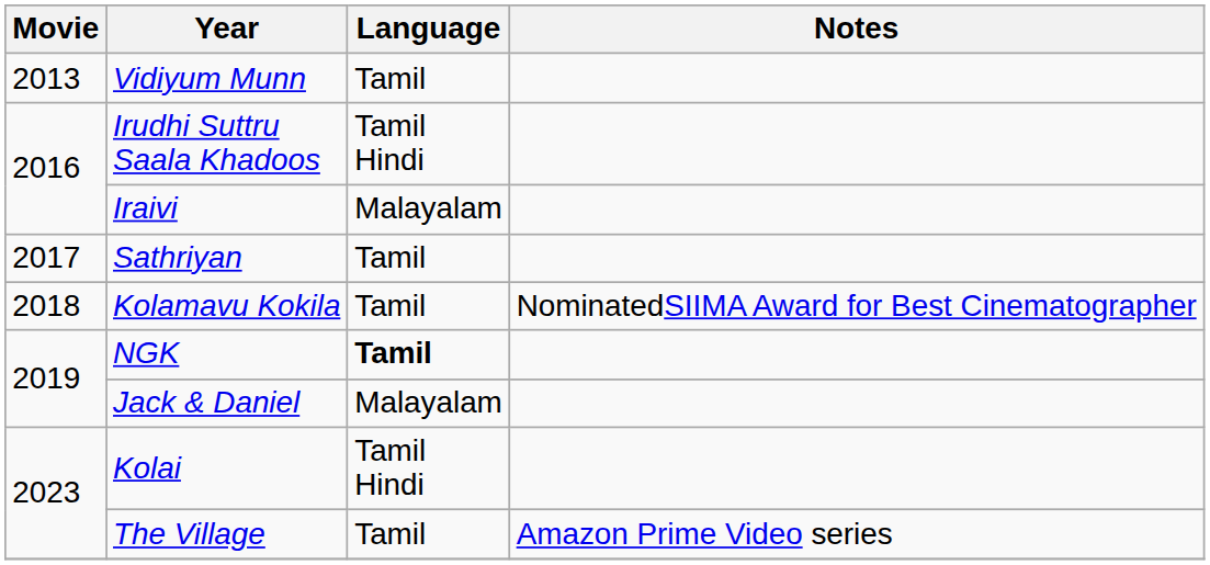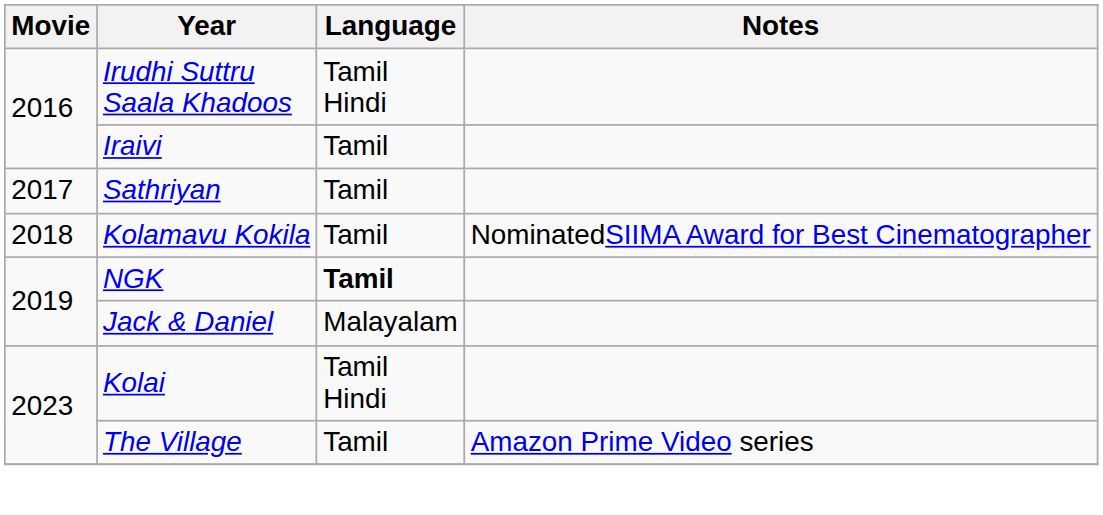 <table class="wikitable">
 <tr>
 <th>Movie</th>
 <th>Year</th>
 <th>Language</th>
 <th>Notes</th>
-</tr>
-<tr>
-<td>2013</td>
-<td><em><a href='#'>Vidiyum Munn</a></em></td>
-<td>Tamil</td>
-<td></td>
 </tr>
 <tr>
 <td rowspan="2">2016</td>
 <td><em><a href='#'>Irudhi Suttru</a></em><br><em><a href='#'>Saala Khadoos</a></em></td>
 <td>Tamil<br>Hindi</td>
 <td></td>
 </tr>
 <tr>
 <td><em><a href='#'>Iraivi</a></em></td>
-<td>Malayalam</td>
+<td>Tamil</td>
 <td></td>
 </tr>
 <tr>
 <td>2017</td>
 <td><em><a href='#'>Sathriyan</a></em></td>
 <td>Tamil</td>
 <td></td>
 </tr>
 <tr>
 <td>2018</td>
 <td><em><a href='#'>Kolamavu Kokila</a></em></td>
 <td>Tamil</td>
 <td>Nominated<a href='#'>SIIMA Award for Best Cinematographer</a></td>
 </tr>
 <tr>
 <td rowspan="2">2019</td>
 <td><em><a href='#'>NGK</a></em></td>
 <td><strong>Tamil</strong></td>
 <td></td>
 </tr>
 <tr>
 <td><em><a href='#'>Jack & Daniel</a></em></td>
 <td>Malayalam</td>
 <td></td>
 </tr>
 <tr>
 <td rowspan="2">2023</td>
 <td><em><a href='#'>Kolai</a></em></td>
 <td>Tamil<br>Hindi</td>
 <td></td>
 </tr>
 <tr>
 <td><em><a href='#'>The Village</a></em></td>
 <td>Tamil</td>
 <td><a href='#'>Amazon Prime Video</a> series</td>
 </tr>
 <tr>
 </tr>
 </table>
